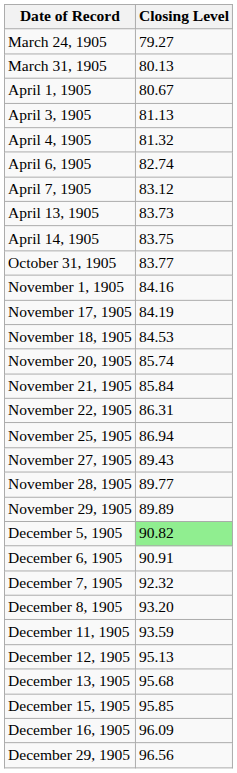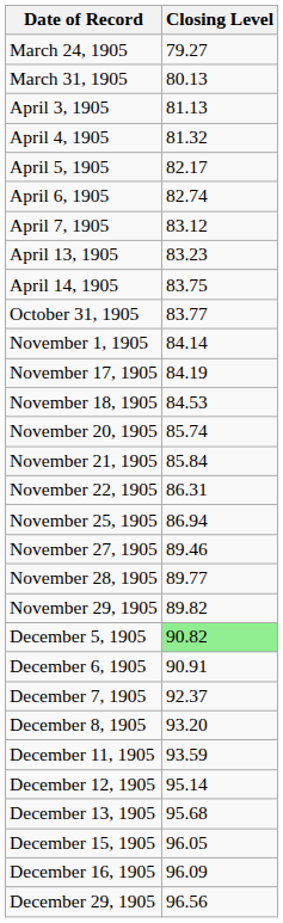 <table class="wikitable">
 <tr>
 <th>Date of Record</th>
 <th>Closing Level</th>
 </tr>
 <tr>
 <td>March 24, 1905</td>
 <td>79.27</td>
 </tr>
 <tr>
 <td>March 31, 1905</td>
 <td>80.13</td>
 </tr>
 <tr>
-<td>April 1, 1905</td>
-<td>80.67</td>
-</tr>
-<tr>
 <td>April 3, 1905</td>
 <td>81.13</td>
 </tr>
 <tr>
 <td>April 4, 1905</td>
 <td>81.32</td>
+</tr>
+<tr>
+<td>April 5, 1905</td>
+<td>82.17</td>
 </tr>
 <tr>
 <td>April 6, 1905</td>
 <td>82.74</td>
 </tr>
 <tr>
 <td>April 7, 1905</td>
 <td>83.12</td>
 </tr>
 <tr>
 <td>April 13, 1905</td>
-<td>83.73</td>
+<td>83.23</td>
 </tr>
 <tr>
 <td>April 14, 1905</td>
 <td>83.75</td>
 </tr>
 <tr>
 <td>October 31, 1905</td>
 <td>83.77</td>
 </tr>
 <tr>
 <td>November 1, 1905</td>
-<td>84.16</td>
+<td>84.14</td>
 </tr>
 <tr>
 <td>November 17, 1905</td>
 <td>84.19</td>
 </tr>
 <tr>
 <td>November 18, 1905</td>
 <td>84.53</td>
 </tr>
 <tr>
 <td>November 20, 1905</td>
 <td>85.74</td>
 </tr>
 <tr>
 <td>November 21, 1905</td>
 <td>85.84</td>
 </tr>
 <tr>
 <td>November 22, 1905</td>
 <td>86.31</td>
 </tr>
 <tr>
 <td>November 25, 1905</td>
 <td>86.94</td>
 </tr>
 <tr>
 <td>November 27, 1905</td>
-<td>89.43</td>
+<td>89.46</td>
 </tr>
 <tr>
 <td>November 28, 1905</td>
 <td>89.77</td>
 </tr>
 <tr>
 <td>November 29, 1905</td>
-<td>89.89</td>
+<td>89.82</td>
 </tr>
 <tr>
 <td>December 5, 1905</td>
 <td style="background: lightgreen;">90.82</td>
 </tr>
 <tr>
 <td>December 6, 1905</td>
 <td>90.91</td>
 </tr>
 <tr>
 <td>December 7, 1905</td>
-<td>92.32</td>
+<td>92.37</td>
 </tr>
 <tr>
 <td>December 8, 1905</td>
 <td>93.20</td>
 </tr>
 <tr>
 <td>December 11, 1905</td>
 <td>93.59</td>
 </tr>
 <tr>
 <td>December 12, 1905</td>
-<td>95.13</td>
+<td>95.14</td>
 </tr>
 <tr>
 <td>December 13, 1905</td>
 <td>95.68</td>
 </tr>
 <tr>
 <td>December 15, 1905</td>
-<td>95.85</td>
+<td>96.05</td>
 </tr>
 <tr>
 <td>December 16, 1905</td>
 <td>96.09</td>
 </tr>
 <tr>
 <td>December 29, 1905</td>
 <td>96.56</td>
 </tr>
 </table>
